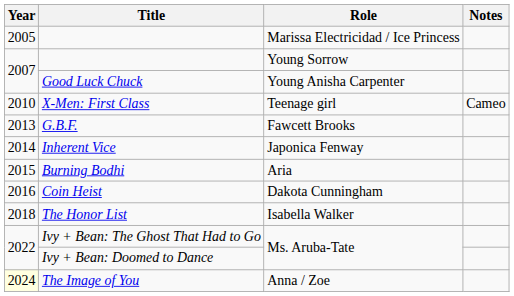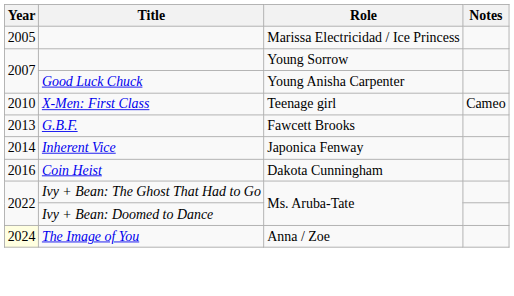 <table class="wikitable sortable">
 <tr>
 <th>Year</th>
 <th>Title</th>
 <th>Role</th>
 <th class="unsortable">Notes</th>
 </tr>
 <tr>
 <td>2005</td>
 <td><em></em></td>
 <td>Marissa Electricidad / Ice Princess</td>
 <td></td>
 </tr>
 <tr>
 <td rowspan="2">2007</td>
 <td><em></em></td>
 <td>Young Sorrow</td>
 <td></td>
 </tr>
 <tr>
 <td><em><a href='#'>Good Luck Chuck</a></em></td>
 <td>Young Anisha Carpenter</td>
 <td></td>
 </tr>
 <tr>
 <td>2010</td>
 <td><em><a href='#'>X-Men: First Class</a></em></td>
 <td>Teenage girl</td>
 <td>Cameo</td>
 </tr>
 <tr>
 <td>2013</td>
 <td><em><a href='#'>G.B.F.</a></em></td>
 <td>Fawcett Brooks</td>
 <td></td>
 </tr>
 <tr>
 <td>2014</td>
 <td><em><a href='#'>Inherent Vice</a></em></td>
 <td>Japonica Fenway</td>
 <td></td>
 </tr>
 <tr>
-<td>2015</td>
-<td><em><a href='#'>Burning Bodhi</a></em></td>
-<td>Aria</td>
-<td></td>
-</tr>
-<tr>
 <td>2016</td>
 <td><em><a href='#'>Coin Heist</a></em></td>
 <td>Dakota Cunningham</td>
-<td></td>
-</tr>
-<tr>
-<td>2018</td>
-<td data-sort-value="Honor List, The"><em><a href='#'>The Honor List</a></em></td>
-<td>Isabella Walker</td>
 <td></td>
 </tr>
 <tr>
 <td rowspan="2">2022</td>
 <td><em>Ivy + Bean: The Ghost That Had to Go</em></td>
 <td rowspan="2">Ms. Aruba-Tate</td>
 <td></td>
 </tr>
 <tr>
 <td><em>Ivy + Bean: Doomed to Dance</em></td>
 <td></td>
 </tr>
 <tr>
 <td style="background: lightyellow;">2024</td>
 <td data-sort-value="Image of You, The"><em><a href='#'>The Image of You</a></em></td>
 <td>Anna / Zoe</td>
 <td></td>
 </tr>
 </table>
